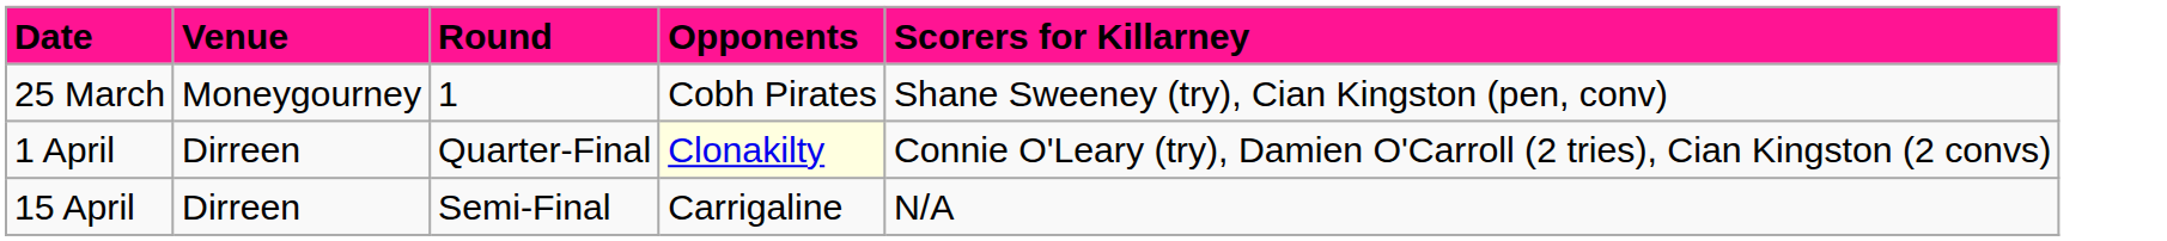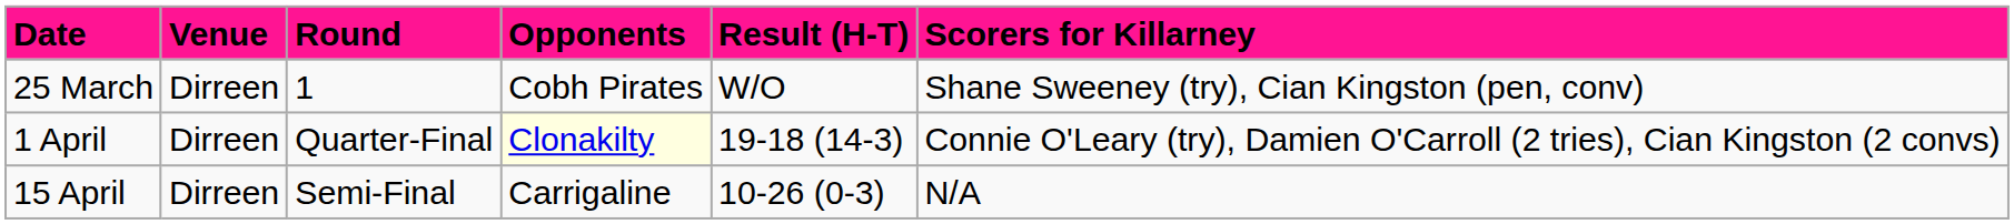 <table class="wikitable" style=" float:left; margin:0.5em auto; font-size:95%">
 <tr bgcolor="#FF1493">
 <td><strong>Date</strong></td>
 <td><strong>Venue</strong></td>
 <td><strong>Round</strong></td>
 <td><strong>Opponents</strong></td>
+<td><strong>Result (H-T)</strong></td>
 <td><strong>Scorers for Killarney</strong></td>
 </tr>
 <tr>
 <td>25 March</td>
-<td>Moneygourney</td>
+<td>Dirreen</td>
 <td>1</td>
 <td>Cobh Pirates</td>
+<td>W/O</td>
 <td>Shane Sweeney (try), Cian Kingston (pen, conv)</td>
 </tr>
 <tr>
 <td>1 April</td>
 <td>Dirreen</td>
 <td>Quarter-Final</td>
 <td style="background: lightyellow;"><a href='#'>Clonakilty</a></td>
+<td>19-18 (14-3)</td>
 <td>Connie O'Leary (try), Damien O'Carroll (2 tries), Cian Kingston (2 convs)</td>
 </tr>
 <tr>
 <td>15 April</td>
 <td>Dirreen</td>
 <td>Semi-Final</td>
 <td>Carrigaline</td>
+<td>10-26 (0-3)</td>
 <td>N/A</td>
 </tr>
 </table>
